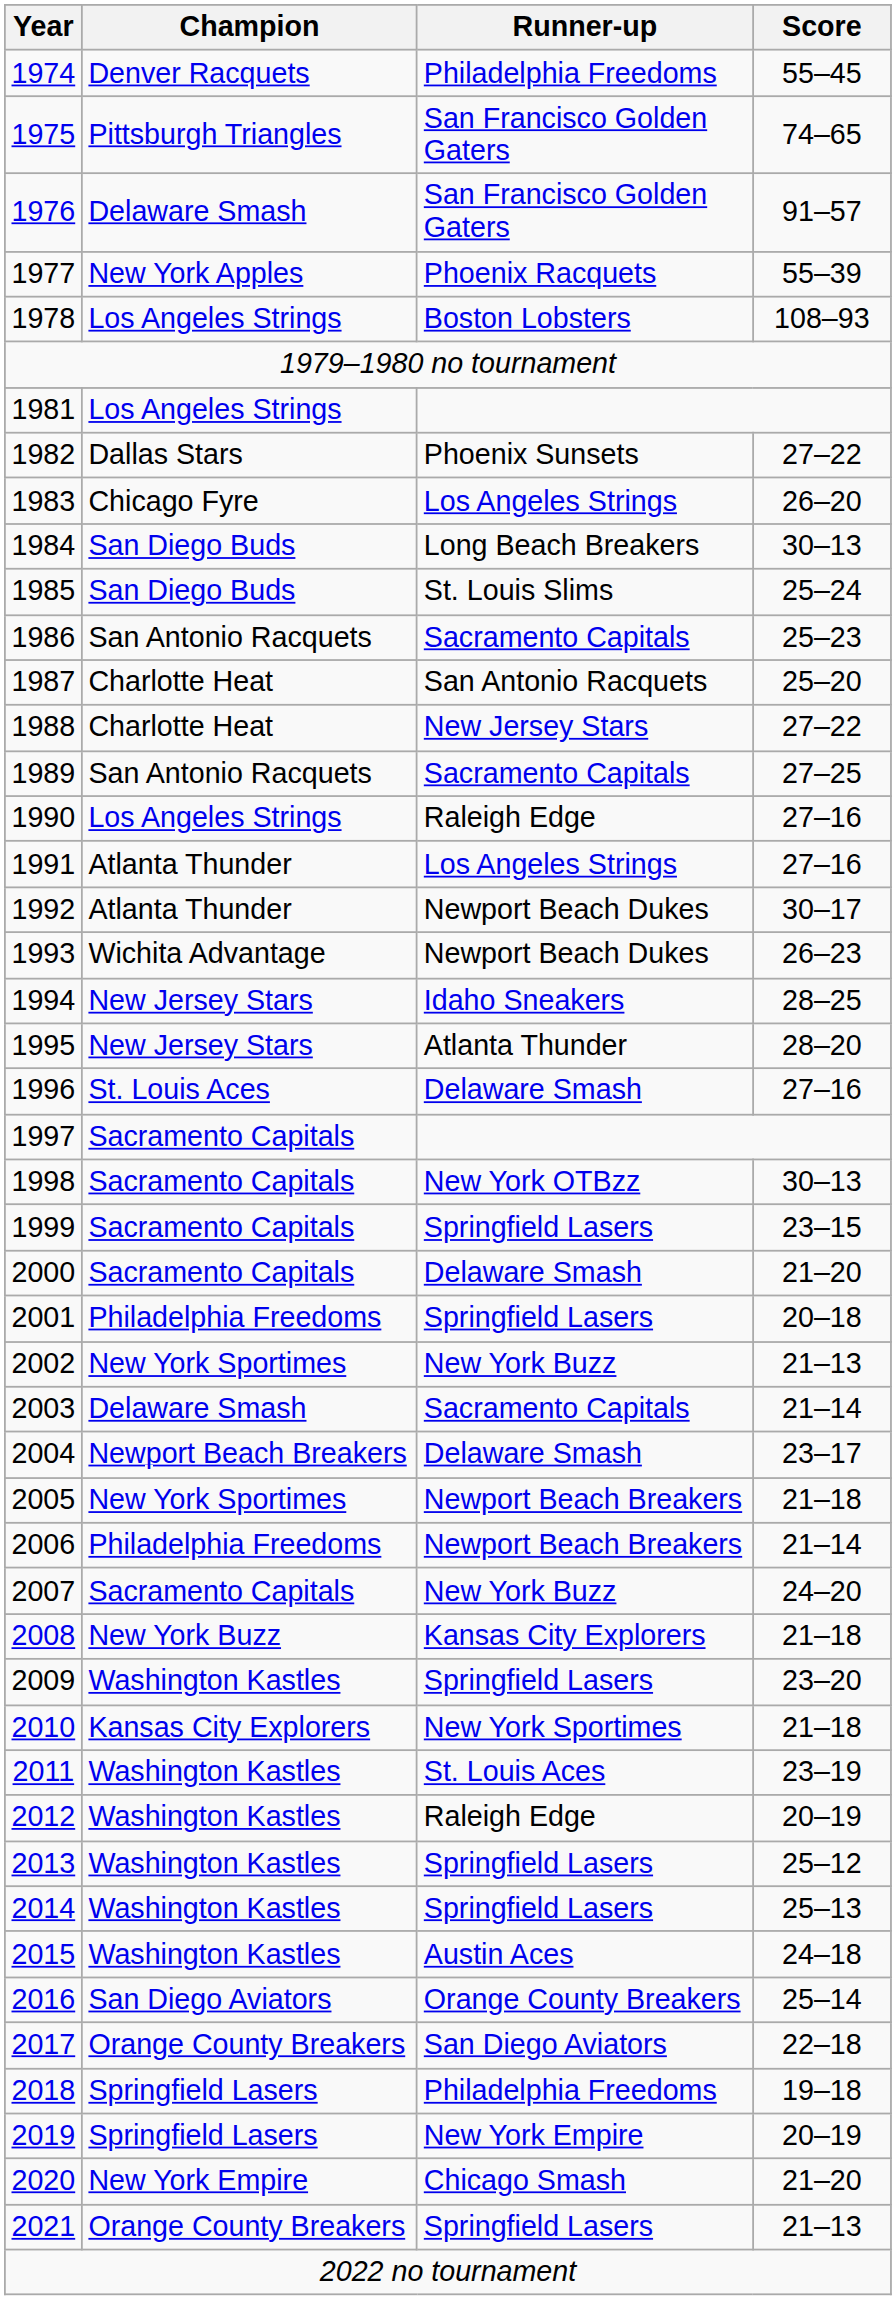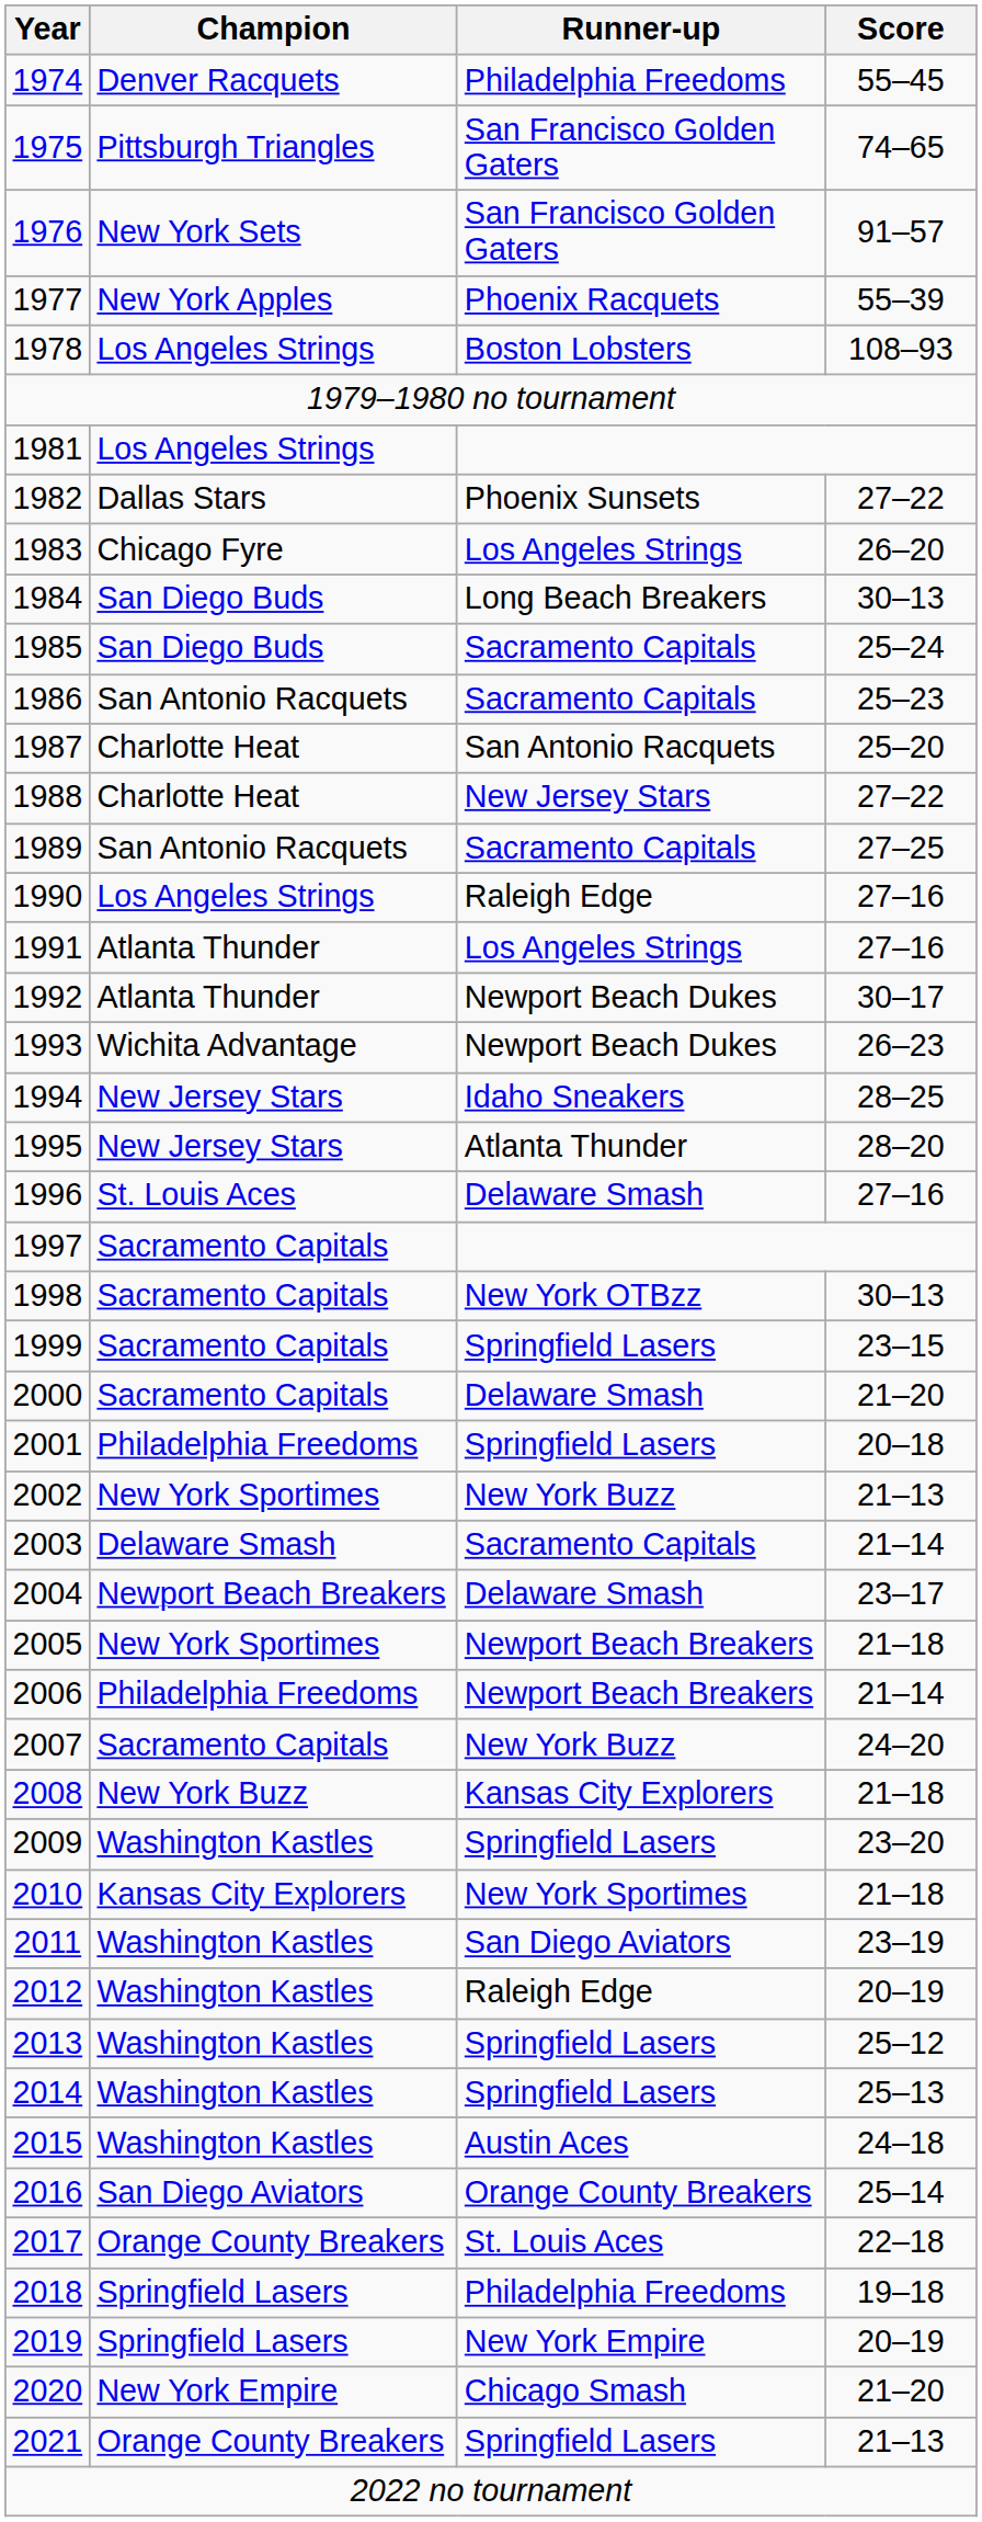 <table class="wikitable nowrap sortable">
 <tr>
 <th>Year</th>
 <th width=180>Champion</th>
 <th width=180>Runner-up</th>
 <th width=70 class="unsortable">Score</th>
 </tr>
 <tr>
 <td align=center><a href='#'>1974</a></td>
 <td><a href='#'>Denver Racquets</a></td>
 <td><a href='#'>Philadelphia Freedoms</a></td>
 <td align=center>55–45</td>
 </tr>
 <tr>
 <td align=center><a href='#'>1975</a></td>
 <td><a href='#'>Pittsburgh Triangles</a></td>
 <td><a href='#'>San Francisco Golden Gaters</a></td>
 <td align=center>74–65</td>
 </tr>
 <tr>
 <td align=center><a href='#'>1976</a></td>
-<td><a href='#'>Delaware Smash</a></td>
+<td><a href='#'>New York Sets</a></td>
 <td><a href='#'>San Francisco Golden Gaters</a></td>
 <td align=center>91–57</td>
 </tr>
 <tr>
 <td align=center>1977</td>
 <td><a href='#'>New York Apples</a></td>
 <td><a href='#'>Phoenix Racquets</a></td>
 <td align=center>55–39</td>
 </tr>
 <tr>
 <td align=center>1978</td>
 <td><a href='#'>Los Angeles Strings</a></td>
 <td><a href='#'>Boston Lobsters</a></td>
 <td align=center>108–93</td>
 </tr>
 <tr class="sortbottom">
 <td colspan="4" style="text-align:center;"><em>1979–1980 no tournament</em></td>
 </tr>
 <tr>
 <td align=center>1981</td>
 <td><a href='#'>Los Angeles Strings</a></td>
 <td colspan="2"></td>
 </tr>
 <tr>
 <td align=center>1982</td>
 <td>Dallas Stars</td>
 <td>Phoenix Sunsets</td>
 <td align=center>27–22</td>
 </tr>
 <tr>
 <td align=center>1983</td>
 <td>Chicago Fyre</td>
 <td><a href='#'>Los Angeles Strings</a></td>
 <td align=center>26–20</td>
 </tr>
 <tr>
 <td align=center>1984</td>
 <td><a href='#'>San Diego Buds</a></td>
 <td>Long Beach Breakers</td>
 <td align=center>30–13</td>
 </tr>
 <tr>
 <td align=center>1985</td>
 <td><a href='#'>San Diego Buds</a></td>
-<td>St. Louis Slims</td>
+<td><a href='#'>Sacramento Capitals</a></td>
 <td align=center>25–24</td>
 </tr>
 <tr>
 <td align=center>1986</td>
 <td>San Antonio Racquets</td>
 <td><a href='#'>Sacramento Capitals</a></td>
 <td align=center>25–23</td>
 </tr>
 <tr>
 <td align=center>1987</td>
 <td>Charlotte Heat</td>
 <td>San Antonio Racquets</td>
 <td align=center>25–20</td>
 </tr>
 <tr>
 <td align=center>1988</td>
 <td>Charlotte Heat</td>
 <td><a href='#'>New Jersey Stars</a></td>
 <td align=center>27–22</td>
 </tr>
 <tr>
 <td align=center>1989</td>
 <td>San Antonio Racquets</td>
 <td><a href='#'>Sacramento Capitals</a></td>
 <td align=center>27–25</td>
 </tr>
 <tr>
 <td align=center>1990</td>
 <td><a href='#'>Los Angeles Strings</a></td>
 <td>Raleigh Edge</td>
 <td align=center>27–16</td>
 </tr>
 <tr>
 <td align=center>1991</td>
 <td>Atlanta Thunder</td>
 <td><a href='#'>Los Angeles Strings</a></td>
 <td align=center>27–16</td>
 </tr>
 <tr>
 <td align=center>1992</td>
 <td>Atlanta Thunder</td>
 <td>Newport Beach Dukes</td>
 <td align=center>30–17</td>
 </tr>
 <tr>
 <td align=center>1993</td>
 <td>Wichita Advantage</td>
 <td>Newport Beach Dukes</td>
 <td align=center>26–23</td>
 </tr>
 <tr>
 <td align=center>1994</td>
 <td><a href='#'>New Jersey Stars</a></td>
 <td><a href='#'>Idaho Sneakers</a></td>
 <td align=center>28–25</td>
 </tr>
 <tr>
 <td align=center>1995</td>
 <td><a href='#'>New Jersey Stars</a></td>
 <td>Atlanta Thunder</td>
 <td align=center>28–20</td>
 </tr>
 <tr>
 <td align=center>1996</td>
 <td><a href='#'>St. Louis Aces</a></td>
 <td><a href='#'>Delaware Smash</a></td>
 <td align=center>27–16</td>
 </tr>
 <tr>
 <td align=center>1997</td>
 <td><a href='#'>Sacramento Capitals</a></td>
 <td colspan="2"></td>
 </tr>
 <tr>
 <td align=center>1998</td>
 <td><a href='#'>Sacramento Capitals</a></td>
 <td><a href='#'>New York OTBzz</a></td>
 <td align=center>30–13</td>
 </tr>
 <tr>
 <td align=center>1999</td>
 <td><a href='#'>Sacramento Capitals</a></td>
 <td><a href='#'>Springfield Lasers</a></td>
 <td align=center>23–15</td>
 </tr>
 <tr>
 <td align=center>2000</td>
 <td><a href='#'>Sacramento Capitals</a></td>
 <td><a href='#'>Delaware Smash</a></td>
 <td align=center>21–20</td>
 </tr>
 <tr>
 <td align=center>2001</td>
 <td><a href='#'>Philadelphia Freedoms</a></td>
 <td><a href='#'>Springfield Lasers</a></td>
 <td align=center>20–18</td>
 </tr>
 <tr>
 <td align=center>2002</td>
 <td><a href='#'>New York Sportimes</a></td>
 <td><a href='#'>New York Buzz</a></td>
 <td align=center>21–13</td>
 </tr>
 <tr>
 <td align=center>2003</td>
 <td><a href='#'>Delaware Smash</a></td>
 <td><a href='#'>Sacramento Capitals</a></td>
 <td align=center>21–14</td>
 </tr>
 <tr>
 <td align=center>2004</td>
 <td><a href='#'>Newport Beach Breakers</a></td>
 <td><a href='#'>Delaware Smash</a></td>
 <td align=center>23–17</td>
 </tr>
 <tr>
 <td align=center>2005</td>
 <td><a href='#'>New York Sportimes</a></td>
 <td><a href='#'>Newport Beach Breakers</a></td>
 <td align=center>21–18</td>
 </tr>
 <tr>
 <td align=center>2006</td>
 <td><a href='#'>Philadelphia Freedoms</a></td>
 <td><a href='#'>Newport Beach Breakers</a></td>
 <td align=center>21–14</td>
 </tr>
 <tr>
 <td align=center>2007</td>
 <td><a href='#'>Sacramento Capitals</a></td>
 <td><a href='#'>New York Buzz</a></td>
 <td align=center>24–20</td>
 </tr>
 <tr>
 <td align=center><a href='#'>2008</a></td>
 <td><a href='#'>New York Buzz</a></td>
 <td><a href='#'>Kansas City Explorers</a></td>
 <td align=center>21–18</td>
 </tr>
 <tr>
 <td align=center>2009</td>
 <td><a href='#'>Washington Kastles</a></td>
 <td><a href='#'>Springfield Lasers</a></td>
 <td align=center>23–20</td>
 </tr>
 <tr>
 <td align=center><a href='#'>2010</a></td>
 <td><a href='#'>Kansas City Explorers</a></td>
 <td><a href='#'>New York Sportimes</a></td>
 <td align=center>21–18</td>
 </tr>
 <tr>
 <td align=center><a href='#'>2011</a></td>
 <td><a href='#'>Washington Kastles</a></td>
-<td><a href='#'>St. Louis Aces</a></td>
+<td><a href='#'>San Diego Aviators</a></td>
 <td align=center>23–19</td>
 </tr>
 <tr>
 <td align=center><a href='#'>2012</a></td>
 <td><a href='#'>Washington Kastles</a></td>
 <td>Raleigh Edge</td>
 <td align=center>20–19</td>
 </tr>
 <tr>
 <td align=center><a href='#'>2013</a></td>
 <td><a href='#'>Washington Kastles</a></td>
 <td><a href='#'>Springfield Lasers</a></td>
 <td align=center>25–12</td>
 </tr>
 <tr>
 <td align=center><a href='#'>2014</a></td>
 <td><a href='#'>Washington Kastles</a></td>
 <td><a href='#'>Springfield Lasers</a></td>
 <td align=center>25–13</td>
 </tr>
 <tr>
 <td align=center><a href='#'>2015</a></td>
 <td><a href='#'>Washington Kastles</a></td>
 <td><a href='#'>Austin Aces</a></td>
 <td align=center>24–18</td>
 </tr>
 <tr>
 <td align=center><a href='#'>2016</a></td>
 <td><a href='#'>San Diego Aviators</a></td>
 <td><a href='#'>Orange County Breakers</a></td>
 <td align=center>25–14</td>
 </tr>
 <tr>
 <td align=center><a href='#'>2017</a></td>
 <td><a href='#'>Orange County Breakers</a></td>
-<td><a href='#'>San Diego Aviators</a></td>
+<td><a href='#'>St. Louis Aces</a></td>
 <td align=center>22–18</td>
 </tr>
 <tr>
 <td align=center><a href='#'>2018</a></td>
 <td><a href='#'>Springfield Lasers</a></td>
 <td><a href='#'>Philadelphia Freedoms</a></td>
 <td align=center>19–18</td>
 </tr>
 <tr>
 <td align=center><a href='#'>2019</a></td>
 <td><a href='#'>Springfield Lasers</a></td>
 <td><a href='#'>New York Empire</a></td>
 <td align=center>20–19</td>
 </tr>
 <tr>
 <td align=center><a href='#'>2020</a></td>
 <td><a href='#'>New York Empire</a></td>
 <td><a href='#'>Chicago Smash</a></td>
 <td align=center>21–20</td>
 </tr>
 <tr>
 <td align=center><a href='#'>2021</a></td>
 <td><a href='#'>Orange County Breakers</a></td>
 <td><a href='#'>Springfield Lasers</a></td>
 <td align=center>21–13</td>
 </tr>
 <tr class="sortbottom">
 <td colspan="4" style="text-align:center;"><em>2022 no tournament</em></td>
 </tr>
 </table>
